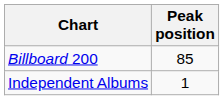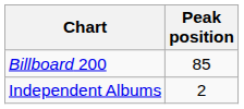 <table class="wikitable">
 <tr>
 <th>Chart</th>
 <th>Peak<br>position</th>
 </tr>
 <tr>
 <td><a href='#'><em>Billboard</em> 200</a></td>
 <td align="center">85</td>
 </tr>
 <tr>
 <td><a href='#'>Independent Albums</a></td>
-<td align="center">1</td>
+<td align="center">2</td>
 </tr>
 </table>
